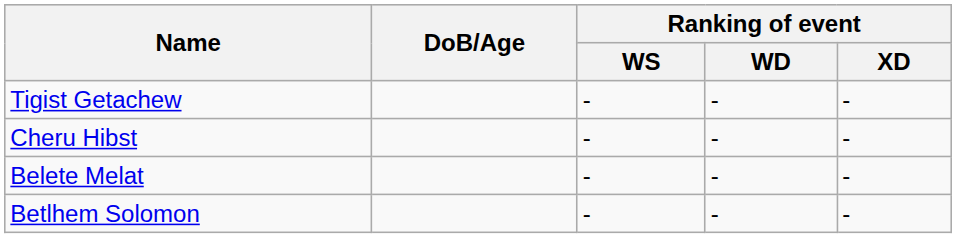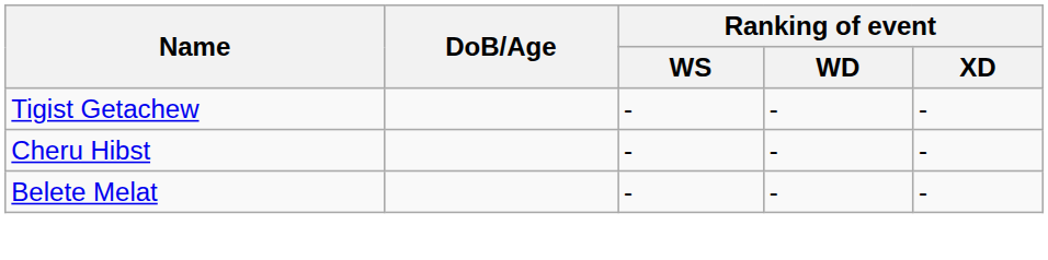 <table class="wikitable" style="width:600px; font-size:95%;">
 <tr>
 <th rowspan="2" align="left">Name</th>
 <th rowspan="2" align="left">DoB/Age</th>
 <th colspan="3" align="center">Ranking of event</th>
 </tr>
 <tr>
 <th align="center">WS</th>
 <th>WD</th>
 <th align="center">XD</th>
 </tr>
 <tr>
 <td><a href='#'>Tigist Getachew</a></td>
 <td></td>
 <td>-</td>
 <td>-</td>
 <td>-</td>
 </tr>
 <tr>
 <td><a href='#'>Cheru Hibst</a></td>
 <td></td>
 <td>-</td>
 <td>-</td>
 <td>-</td>
 </tr>
 <tr>
 <td><a href='#'>Belete Melat</a></td>
 <td></td>
 <td>-</td>
 <td>-</td>
 <td>-</td>
 </tr>
-<tr>
-<td><a href='#'>Betlhem Solomon</a></td>
-<td></td>
-<td>-</td>
-<td>-</td>
-<td>-</td>
-</tr>
 </table>
